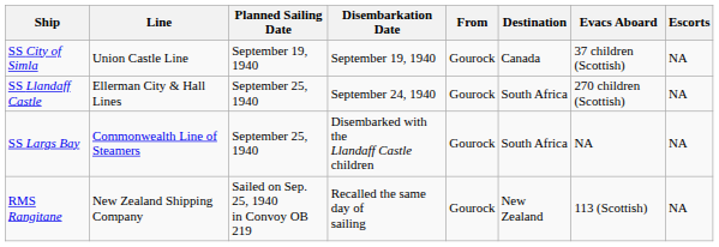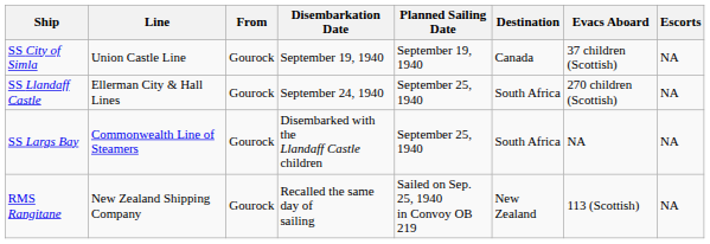 <table class="wikitable sortable">
 <tr>
 <th>Ship</th>
 <th>Line</th>
+<th>From</th>
+<th>Disembarkation Date</th>
 <th>Planned Sailing Date</th>
-<th>Disembarkation Date</th>
-<th>From</th>
 <th>Destination</th>
 <th>Evacs Aboard</th>
 <th>Escorts</th>
 </tr>
 <tr>
 <td><a href='#'>SS <em>City of Simla</em></a></td>
 <td>Union Castle Line</td>
+<td>Gourock</td>
 <td>September 19, 1940</td>
 <td>September 19, 1940</td>
-<td>Gourock</td>
 <td>Canada</td>
 <td>37 children (Scottish)</td>
 <td>NA</td>
 </tr>
 <tr>
 <td><a href='#'>SS <em>Llandaff Castle</em></a></td>
 <td>Ellerman City & Hall Lines</td>
+<td>Gourock</td>
+<td>September 24, 1940</td>
 <td>September 25, 1940</td>
-<td>September 24, 1940</td>
-<td>Gourock</td>
 <td>South Africa</td>
 <td>270 children (Scottish)</td>
 <td>NA</td>
 </tr>
 <tr>
 <td><a href='#'>SS <em>Largs Bay</em></a></td>
 <td><a href='#'>Commonwealth Line of Steamers</a></td>
+<td>Gourock</td>
+<td>Disembarked with the<br><em>Llandaff Castle</em> children</td>
 <td>September 25, 1940</td>
-<td>Disembarked with the<br><em>Llandaff Castle</em> children</td>
-<td>Gourock</td>
 <td>South Africa</td>
 <td>NA</td>
 <td>NA</td>
 </tr>
 <tr>
 <td><a href='#'>RMS <em>Rangitane</em></a></td>
 <td>New Zealand Shipping<br>Company</td>
+<td>Gourock</td>
+<td>Recalled the same day of<br>sailing</td>
 <td>Sailed on Sep. 25, 1940<br>in Convoy OB 219</td>
-<td>Recalled the same day of<br>sailing</td>
-<td>Gourock</td>
 <td>New Zealand</td>
 <td>113 (Scottish)</td>
 <td>NA</td>
 </tr>
 </table>
